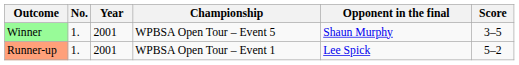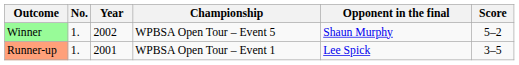 <table class="sortable wikitable">
 <tr>
 <th width="80">Outcome</th>
 <th width="20">No.</th>
 <th width="50">Year</th>
 <th style="width:250px;">Championship</th>
 <th style="width:200px;">Opponent in the final</th>
 <th style="width:50px;">Score</th>
 </tr>
 <tr>
 <td style="background:#98FB98">Winner</td>
 <td>1.</td>
-<td>2001</td>
+<td>2002</td>
 <td>WPBSA Open Tour – Event 5</td>
 <td> <a href='#'>Shaun Murphy</a></td>
-<td style="text-align:center;">3–5</td>
+<td style="text-align:center;">5–2</td>
 </tr>
 <tr>
 <td style="background:#ffa07a;">Runner-up</td>
 <td>1.</td>
 <td>2001</td>
 <td>WPBSA Open Tour – Event 1</td>
 <td> <a href='#'>Lee Spick</a></td>
-<td style="text-align:center;">5–2</td>
+<td style="text-align:center;">3–5</td>
 </tr>
 </table>
